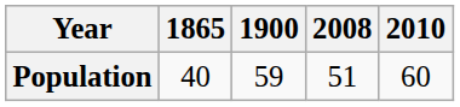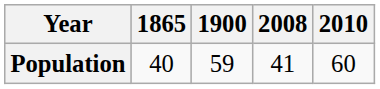 <table class="wikitable" style="text-align:center;">
 <tr>
 <th>Year</th>
 <th>1865</th>
 <th>1900</th>
 <th>2008</th>
 <th>2010</th>
 </tr>
 <tr>
 <th>Population</th>
 <td>40</td>
 <td>59</td>
-<td>51</td>
+<td>41</td>
 <td>60</td>
 </tr>
 </table>
